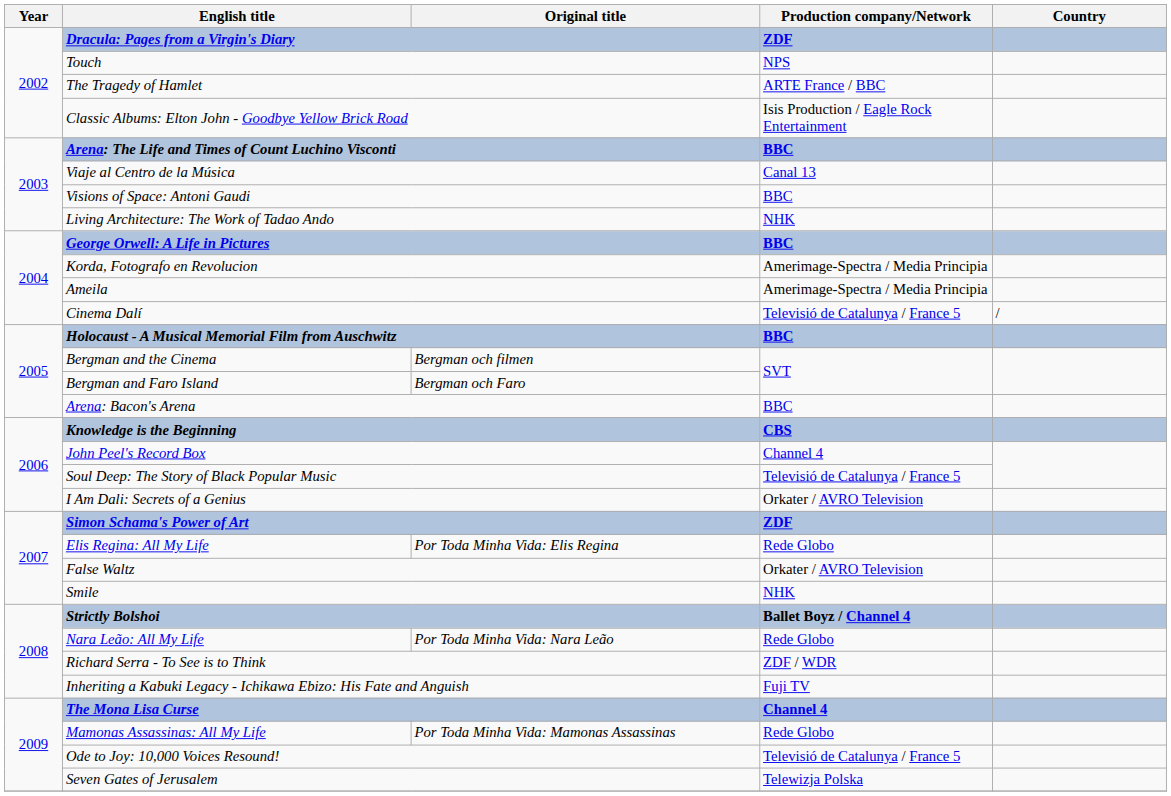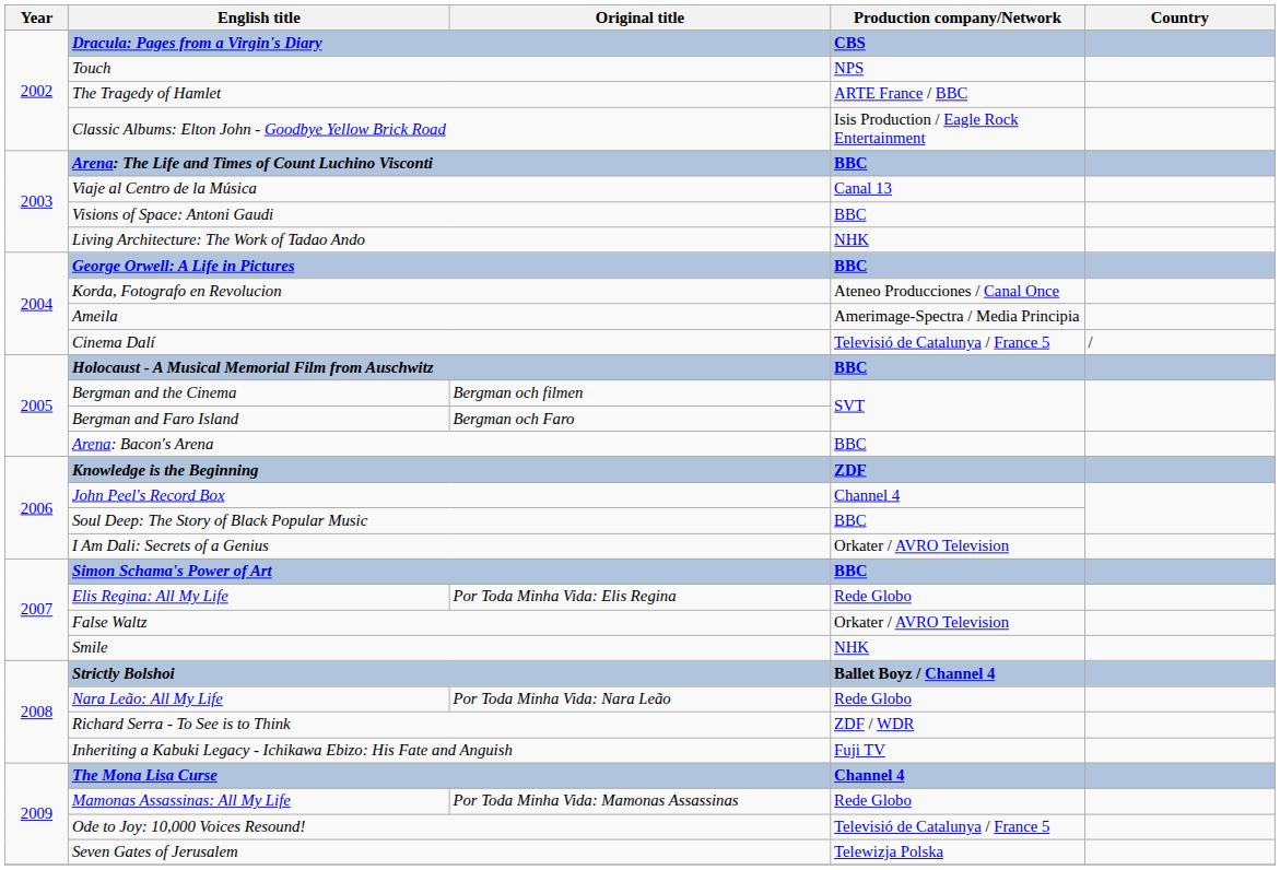 <table class="wikitable" width="100%" border="1" cellpadding="5" cellspacing="0">
 <tr>
 <th width=5%>Year</th>
 <th width=30%>English title</th>
 <th width=30%>Original title</th>
 <th width=20%><strong>Production company/Network</strong></th>
 <th width=15%><strong>Country</strong></th>
 </tr>
 <tr>
 <td rowspan="4" style="text-align:center;"><a href='#'>2002</a><br></td>
 <td colspan="2" style="background:#B0C4DE;"><strong><em><a href='#'>Dracula: Pages from a Virgin's Diary</a></em></strong></td>
-<td style="background:#B0C4DE;"><strong><a href='#'>ZDF</a></strong></td>
+<td style="background:#B0C4DE;"><strong><a href='#'>CBS</a></strong></td>
 <td style="background:#B0C4DE;"><strong></strong></td>
 </tr>
 <tr>
 <td colspan="2"><em>Touch</em></td>
 <td><a href='#'>NPS</a></td>
 <td></td>
 </tr>
 <tr>
 <td colspan="2"><em>The Tragedy of Hamlet</em></td>
 <td><a href='#'>ARTE France</a> / <a href='#'>BBC</a></td>
 <td></td>
 </tr>
 <tr>
 <td colspan="2"><em>Classic Albums: Elton John - <a href='#'>Goodbye Yellow Brick Road</a></em></td>
 <td>Isis Production / <a href='#'>Eagle Rock Entertainment</a></td>
 <td></td>
 </tr>
 <tr>
 <td rowspan="4" style="text-align:center;"><a href='#'>2003</a><br></td>
 <td colspan="2" style="background:#B0C4DE;"><strong><em><a href='#'>Arena</a>: The Life and Times of Count Luchino Visconti</em></strong></td>
 <td style="background:#B0C4DE;"><strong><a href='#'>BBC</a></strong></td>
 <td style="background:#B0C4DE;"><strong></strong></td>
 </tr>
 <tr>
 <td colspan="2"><em>Viaje al Centro de la Música</em></td>
 <td><a href='#'>Canal 13</a></td>
 <td></td>
 </tr>
 <tr>
 <td colspan="2"><em>Visions of Space: Antoni Gaudi</em></td>
 <td><a href='#'>BBC</a></td>
 <td></td>
 </tr>
 <tr>
 <td colspan="2"><em>Living Architecture: The Work of Tadao Ando</em></td>
 <td><a href='#'>NHK</a></td>
 <td></td>
 </tr>
 <tr>
 <td rowspan="4" style="text-align:center;"><a href='#'>2004</a><br></td>
 <td colspan="2" style="background:#B0C4DE;"><strong><em><a href='#'>George Orwell: A Life in Pictures</a></em></strong></td>
 <td style="background:#B0C4DE;"><strong><a href='#'>BBC</a></strong></td>
 <td style="background:#B0C4DE;"><strong></strong></td>
 </tr>
 <tr>
 <td colspan="2"><em>Korda, Fotografo en Revolucion</em></td>
-<td>Amerimage-Spectra / Media Principia</td>
+<td>Ateneo Producciones / <a href='#'>Canal Once</a></td>
 <td></td>
 </tr>
 <tr>
 <td colspan="2"><em>Ameila</em></td>
 <td>Amerimage-Spectra / Media Principia</td>
 <td></td>
 </tr>
 <tr>
 <td colspan="2"><em>Cinema Dalí</em></td>
 <td><a href='#'>Televisió de Catalunya</a> / <a href='#'>France 5</a></td>
 <td> / </td>
 </tr>
 <tr>
 <td rowspan="4" style="text-align:center;"><a href='#'>2005</a><br></td>
 <td colspan="2" style="background:#B0C4DE;"><strong><em>Holocaust - A Musical Memorial Film from Auschwitz</em></strong></td>
 <td style="background:#B0C4DE;"><strong><a href='#'>BBC</a></strong></td>
 <td style="background:#B0C4DE;"><strong></strong></td>
 </tr>
 <tr>
 <td><em>Bergman and the Cinema</em></td>
 <td><em>Bergman och filmen</em></td>
 <td rowspan="2"><a href='#'>SVT</a></td>
 <td rowspan="2"></td>
 </tr>
 <tr>
 <td><em>Bergman and Faro Island</em></td>
 <td><em>Bergman och Faro</em></td>
 </tr>
 <tr>
 <td colspan="2"><em><a href='#'>Arena</a>: Bacon's Arena</em></td>
 <td><a href='#'>BBC</a></td>
 <td></td>
 </tr>
 <tr>
 <td rowspan="4" style="text-align:center;"><a href='#'>2006</a><br></td>
 <td colspan="2" style="background:#B0C4DE;"><strong><em>Knowledge is the Beginning</em></strong></td>
-<td style="background:#B0C4DE;"><strong><a href='#'>CBS</a></strong></td>
+<td style="background:#B0C4DE;"><strong><a href='#'>ZDF</a></strong></td>
 <td style="background:#B0C4DE;"><strong></strong></td>
 </tr>
 <tr>
 <td colspan="2"><em><a href='#'>John Peel's Record Box</a></em></td>
 <td><a href='#'>Channel 4</a></td>
 <td rowspan="2"></td>
 </tr>
 <tr>
 <td colspan="2"><em>Soul Deep: The Story of Black Popular Music</em></td>
-<td><a href='#'>Televisió de Catalunya</a> / <a href='#'>France 5</a></td>
+<td><a href='#'>BBC</a></td>
 </tr>
 <tr>
 <td colspan="2"><em>I Am Dali: Secrets of a Genius</em></td>
 <td>Orkater / <a href='#'>AVRO Television</a></td>
 <td></td>
 </tr>
 <tr>
 <td rowspan="4" style="text-align:center;"><a href='#'>2007</a><br></td>
 <td colspan="2" style="background:#B0C4DE;"><strong><em><a href='#'>Simon Schama's Power of Art</a></em></strong></td>
-<td style="background:#B0C4DE;"><strong><a href='#'>ZDF</a></strong></td>
+<td style="background:#B0C4DE;"><strong><a href='#'>BBC</a></strong></td>
 <td style="background:#B0C4DE;"><strong></strong></td>
 </tr>
 <tr>
 <td><em><a href='#'>Elis Regina: All My Life</a></em></td>
 <td><em>Por Toda Minha Vida: Elis Regina</em></td>
 <td><a href='#'>Rede Globo</a></td>
 <td></td>
 </tr>
 <tr>
 <td colspan="2"><em>False Waltz</em></td>
 <td>Orkater / <a href='#'>AVRO Television</a></td>
 <td></td>
 </tr>
 <tr>
 <td colspan="2"><em>Smile</em></td>
 <td><a href='#'>NHK</a></td>
 <td></td>
 </tr>
 <tr>
 <td rowspan="4" style="text-align:center;"><a href='#'>2008</a><br></td>
 <td colspan="2" style="background:#B0C4DE;"><strong><em>Strictly Bolshoi</em></strong></td>
 <td style="background:#B0C4DE;"><strong>Ballet Boyz / <a href='#'>Channel 4</a></strong></td>
 <td style="background:#B0C4DE;"><strong></strong></td>
 </tr>
 <tr>
 <td><em><a href='#'>Nara Leão: All My Life</a></em></td>
 <td><em>Por Toda Minha Vida: Nara Leão</em></td>
 <td><a href='#'>Rede Globo</a></td>
 <td></td>
 </tr>
 <tr>
 <td colspan="2"><em>Richard Serra - To See is to Think</em></td>
 <td><a href='#'>ZDF</a> / <a href='#'>WDR</a></td>
 <td></td>
 </tr>
 <tr>
 <td colspan="2"><em>Inheriting a Kabuki Legacy - Ichikawa Ebizo: His Fate and Anguish</em></td>
 <td><a href='#'>Fuji TV</a></td>
 <td></td>
 </tr>
 <tr>
 <td rowspan="4" style="text-align:center;"><a href='#'>2009</a><br></td>
 <td colspan="2" style="background:#B0C4DE;"><strong><em><a href='#'>The Mona Lisa Curse</a></em></strong></td>
 <td style="background:#B0C4DE;"><strong><a href='#'>Channel 4</a></strong></td>
 <td style="background:#B0C4DE;"><strong></strong></td>
 </tr>
 <tr>
 <td><em><a href='#'>Mamonas Assassinas: All My Life</a></em></td>
 <td><em>Por Toda Minha Vida: Mamonas Assassinas</em></td>
 <td><a href='#'>Rede Globo</a></td>
 <td></td>
 </tr>
 <tr>
 <td colspan="2"><em>Ode to Joy: 10,000 Voices Resound!</em></td>
 <td><a href='#'>Televisió de Catalunya</a> / <a href='#'>France 5</a></td>
 <td></td>
 </tr>
 <tr>
 <td colspan="2"><em>Seven Gates of Jerusalem</em></td>
 <td><a href='#'>Telewizja Polska</a></td>
 <td></td>
 </tr>
 <tr>
 </tr>
 </table>
